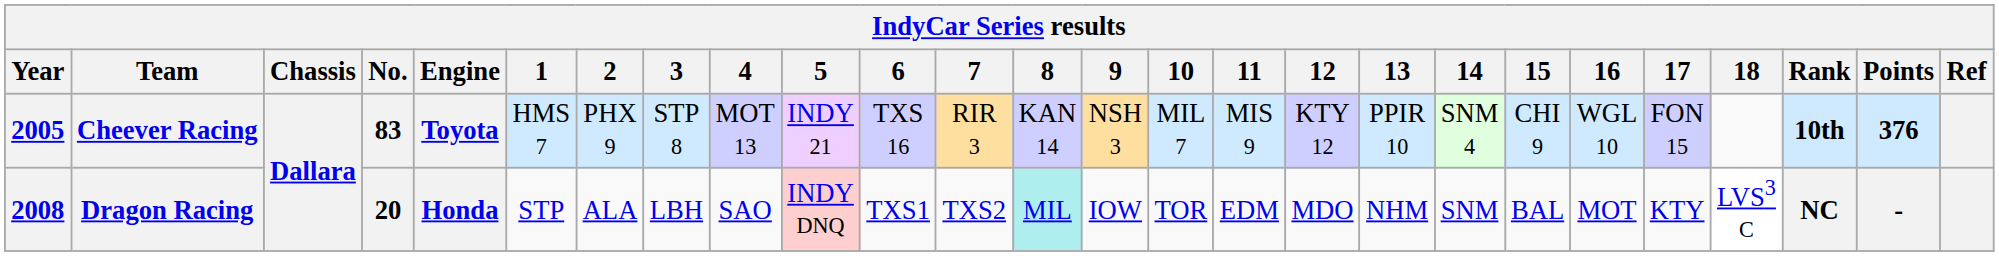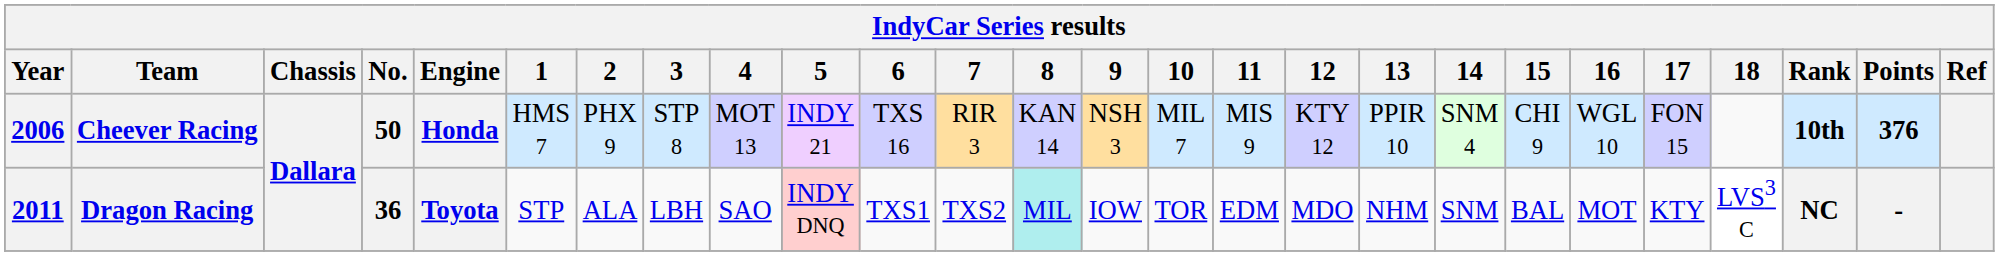 <table class="wikitable" style="text-align:center; font-size:90%">
 <tr>
 <th colspan=45><a href='#'>IndyCar Series</a> results</th>
 </tr>
 <tr>
 <th>Year</th>
 <th>Team</th>
 <th>Chassis</th>
 <th>No.</th>
 <th>Engine</th>
 <th>1</th>
 <th>2</th>
 <th>3</th>
 <th>4</th>
 <th>5</th>
 <th>6</th>
 <th>7</th>
 <th>8</th>
 <th>9</th>
 <th>10</th>
 <th>11</th>
 <th>12</th>
 <th>13</th>
 <th>14</th>
 <th>15</th>
 <th>16</th>
 <th>17</th>
 <th>18</th>
 <th>Rank</th>
 <th>Points</th>
 <th>Ref</th>
 </tr>
 <tr>
-<th><a href='#'>2005</a></th>
+<th><a href='#'>2006</a></th>
 <th><a href='#'>Cheever Racing</a></th>
 <th rowspan=2><a href='#'>Dallara</a></th>
-<th>83</th>
-<th><a href='#'>Toyota</a></th>
+<th>50</th>
+<th><a href='#'>Honda</a></th>
 <td style="background:#CFEAFF;">HMS<br><small>7</small></td>
 <td style="background:#CFEAFF;">PHX<br><small>9</small></td>
 <td style="background:#CFEAFF;">STP<br><small>8</small></td>
 <td style="background:#CFCFFF;">MOT<br><small>13</small></td>
 <td style="background:#EFCFFF;"><a href='#'>INDY</a><br><small>21</small></td>
 <td style="background:#CFCFFF;">TXS<br><small>16</small></td>
 <td style="background:#FFDF9F;">RIR<br><small>3</small></td>
 <td style="background:#CFCFFF;">KAN<br><small>14</small></td>
 <td style="background:#FFDF9F;">NSH<br><small>3</small></td>
 <td style="background:#CFEAFF;">MIL<br><small>7</small></td>
 <td style="background:#CFEAFF;">MIS<br><small>9</small></td>
 <td style="background:#CFCFFF;">KTY<br><small>12</small></td>
 <td style="background:#CFEAFF;">PPIR<br><small>10</small></td>
 <td style="background:#DFFFDF;">SNM<br><small>4</small></td>
 <td style="background:#CFEAFF;">CHI<br><small>9</small></td>
 <td style="background:#CFEAFF;">WGL<br><small>10</small></td>
 <td style="background:#CFCFFF;">FON<br><small>15</small></td>
 <td></td>
 <th style="background:#CFEAFF;">10th</th>
 <th style="background:#CFEAFF;">376</th>
 <th></th>
 </tr>
 <tr>
-<th><a href='#'>2008</a></th>
+<th><a href='#'>2011</a></th>
 <th><a href='#'>Dragon Racing</a></th>
-<th>20</th>
-<th><a href='#'>Honda</a></th>
+<th>36</th>
+<th><a href='#'>Toyota</a></th>
 <td><a href='#'>STP</a></td>
 <td><a href='#'>ALA</a></td>
 <td><a href='#'>LBH</a></td>
 <td><a href='#'>SAO</a></td>
 <td style="background:#FFCFCF;"><a href='#'>INDY</a><br><small>DNQ</small></td>
 <td><a href='#'>TXS1</a></td>
 <td><a href='#'>TXS2</a></td>
 <td style="background: paleturquoise;"><a href='#'>MIL</a></td>
 <td><a href='#'>IOW</a></td>
 <td><a href='#'>TOR</a></td>
 <td><a href='#'>EDM</a></td>
 <td><a href='#'>MDO</a></td>
 <td><a href='#'>NHM</a></td>
 <td><a href='#'>SNM</a></td>
 <td><a href='#'>BAL</a></td>
 <td><a href='#'>MOT</a></td>
 <td><a href='#'>KTY</a></td>
 <td style="background-color:#FFFFFF"><a href='#'>LVS<sup>3</sup></a><br><small>C</small></td>
 <th>NC</th>
 <th>-</th>
 <th></th>
 </tr>
 </table>
